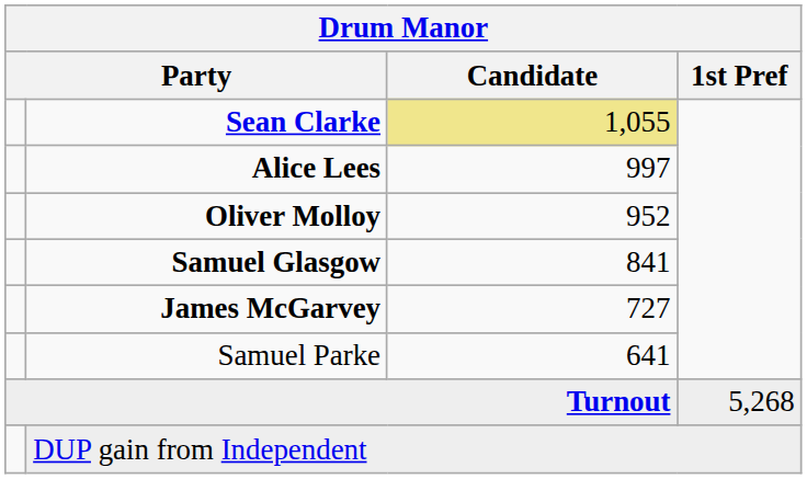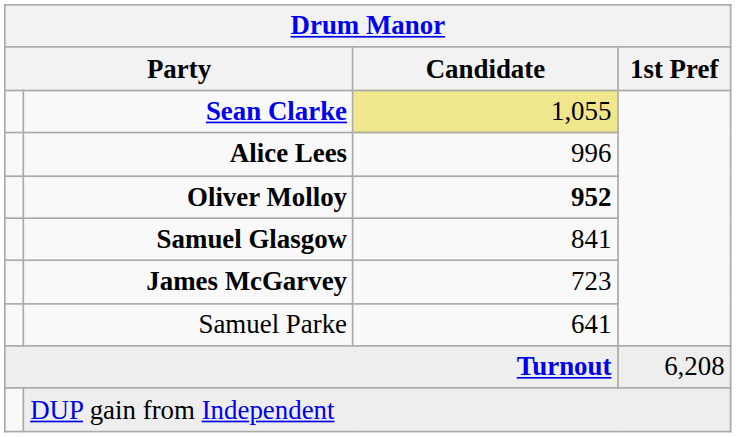 <table class="wikitable">
 <tr>
 <th colspan="4" align="center"><a href='#'>Drum Manor</a></th>
 </tr>
 <tr>
 <th colspan="2" align="center" width=200>Party</th>
 <th width=150>Candidate</th>
 <th width=60>1st Pref</th>
 </tr>
 <tr>
 <td></td>
 <td align="right"><strong><a href='#'>Sean Clarke</a></strong></td>
 <td align="right" style="background: khaki;">1,055</td>
 </tr>
 <tr>
 <td></td>
 <td align="right"><strong>Alice Lees</strong></td>
-<td align="right">997</td>
+<td align="right">996</td>
 </tr>
 <tr>
 <td></td>
 <td align="right"><strong>Oliver Molloy</strong></td>
-<td align="right">952</td>
+<td align="right"><strong>952</strong></td>
 </tr>
 <tr>
 <td></td>
 <td align="right"><strong>Samuel Glasgow</strong></td>
 <td align="right">841</td>
 </tr>
 <tr>
 <td></td>
 <td align="right"><strong>James McGarvey</strong></td>
-<td align="right">727</td>
+<td align="right">723</td>
 </tr>
 <tr>
 <td></td>
 <td align="right">Samuel Parke</td>
 <td align="right">641</td>
 </tr>
 <tr bgcolor="EEEEEE">
 <td colspan=3 align="right"><strong><a href='#'>Turnout</a></strong></td>
-<td align="right">5,268</td>
+<td align="right">6,208</td>
 </tr>
 <tr>
 <td bgcolor=></td>
 <td colspan=3 bgcolor="EEEEEE"><a href='#'>DUP</a> gain from <a href='#'>Independent</a></td>
 </tr>
 </table>
